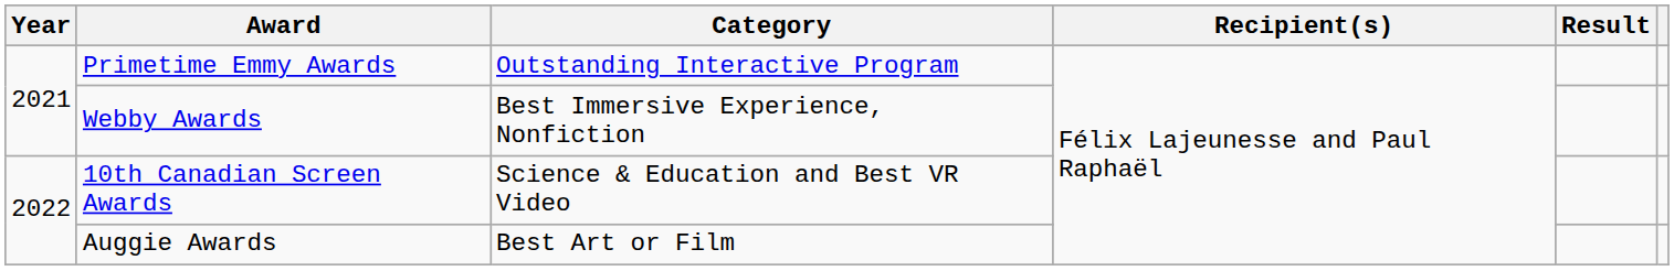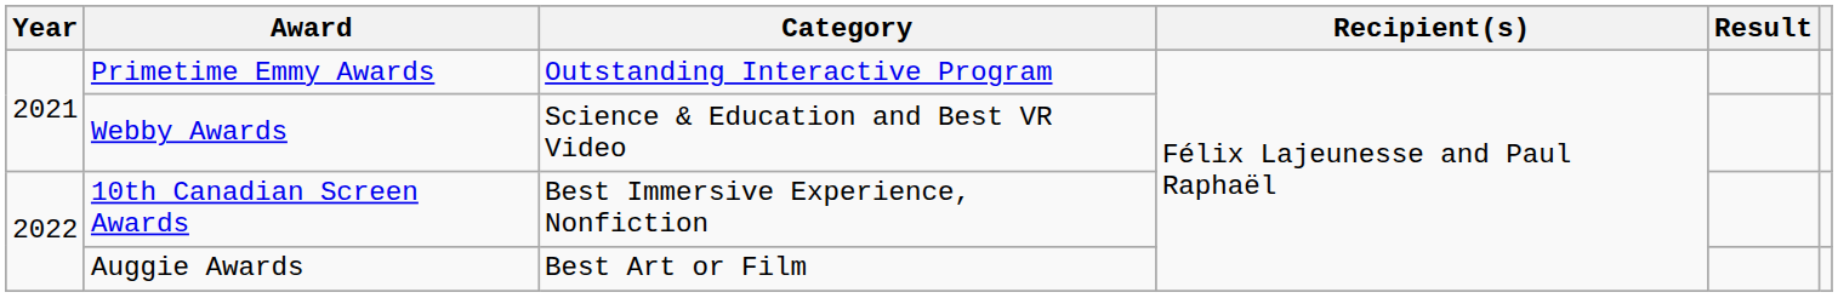 <table class="wikitable plainrowheaders sortable">
 <tr>
 <th scope="col">Year</th>
 <th scope="col">Award</th>
 <th scope="col">Category</th>
 <th scope="col">Recipient(s)</th>
 <th scope="col">Result</th>
 <th scope="col" class="unsortable"></th>
 </tr>
 <tr>
 <td rowspan="2">2021</td>
 <td><a href='#'>Primetime Emmy Awards</a></td>
 <td><a href='#'>Outstanding Interactive Program</a></td>
 <td rowspan="4">Félix Lajeunesse and Paul Raphaël</td>
 <td></td>
 <td></td>
 </tr>
 <tr>
 <td><a href='#'>Webby Awards</a></td>
-<td>Best Immersive Experience, Nonfiction</td>
+<td>Science & Education and Best VR Video</td>
 <td></td>
 <td></td>
 </tr>
 <tr>
 <td rowspan="2">2022</td>
 <td><a href='#'>10th Canadian Screen Awards</a></td>
-<td>Science & Education and Best VR Video</td>
+<td>Best Immersive Experience, Nonfiction</td>
 <td></td>
 <td></td>
 </tr>
 <tr>
 <td>Auggie Awards</td>
 <td>Best Art or Film</td>
 <td></td>
 <td></td>
 </tr>
 </table>
